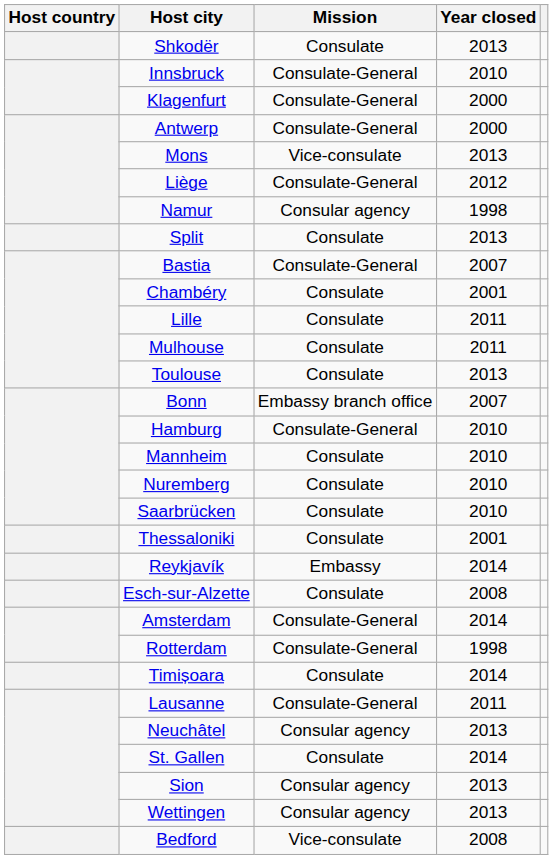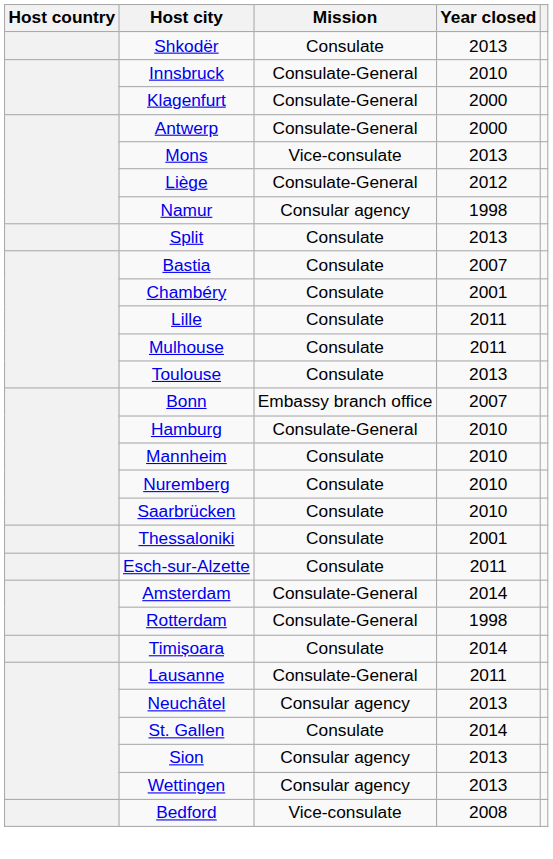 <table class="wikitable plainrowheaders" style="text-align:center;">
 <tr>
 <th scope="col">Host country</th>
 <th scope="col">Host city</th>
 <th scope="col">Mission</th>
 <th scope="col">Year closed</th>
 <th scope="col"></th>
 </tr>
 <tr>
 <th scope="row"></th>
 <td><a href='#'>Shkodër</a></td>
 <td>Consulate</td>
 <td>2013</td>
 <td></td>
 </tr>
 <tr>
 <th scope="row" rowspan="2"></th>
 <td><a href='#'>Innsbruck</a></td>
 <td>Consulate-General</td>
 <td>2010</td>
 <td></td>
 </tr>
 <tr>
 <td><a href='#'>Klagenfurt</a></td>
 <td>Consulate-General</td>
 <td>2000</td>
 <td></td>
 </tr>
 <tr>
 <th scope="row" rowspan="4"></th>
 <td><a href='#'>Antwerp</a></td>
 <td>Consulate-General</td>
 <td>2000</td>
 <td></td>
 </tr>
 <tr>
 <td><a href='#'>Mons</a></td>
 <td>Vice-consulate</td>
 <td>2013</td>
 <td></td>
 </tr>
 <tr>
 <td><a href='#'>Liège</a></td>
 <td>Consulate-General</td>
 <td>2012</td>
 <td></td>
 </tr>
 <tr>
 <td><a href='#'>Namur</a></td>
 <td>Consular agency</td>
 <td>1998</td>
 <td></td>
 </tr>
 <tr>
 <th scope="row"></th>
 <td><a href='#'>Split</a></td>
 <td>Consulate</td>
 <td>2013</td>
 <td></td>
 </tr>
 <tr>
 <th scope="row" rowspan="5"></th>
 <td><a href='#'>Bastia</a></td>
-<td>Consulate-General</td>
+<td>Consulate</td>
 <td>2007</td>
 <td></td>
 </tr>
 <tr>
 <td><a href='#'>Chambéry</a></td>
 <td>Consulate</td>
 <td>2001</td>
 <td></td>
 </tr>
 <tr>
 <td><a href='#'>Lille</a></td>
 <td>Consulate</td>
 <td>2011</td>
 <td></td>
 </tr>
 <tr>
 <td><a href='#'>Mulhouse</a></td>
 <td>Consulate</td>
 <td>2011</td>
 <td></td>
 </tr>
 <tr>
 <td><a href='#'>Toulouse</a></td>
 <td>Consulate</td>
 <td>2013</td>
 <td></td>
 </tr>
 <tr>
 <th scope="row" rowspan="5"></th>
 <td><a href='#'>Bonn</a></td>
 <td>Embassy branch office</td>
 <td>2007</td>
 <td></td>
 </tr>
 <tr>
 <td><a href='#'>Hamburg</a></td>
 <td>Consulate-General</td>
 <td>2010</td>
 <td></td>
 </tr>
 <tr>
 <td><a href='#'>Mannheim</a></td>
 <td>Consulate</td>
 <td>2010</td>
 <td></td>
 </tr>
 <tr>
 <td><a href='#'>Nuremberg</a></td>
 <td>Consulate</td>
 <td>2010</td>
 <td></td>
 </tr>
 <tr>
 <td><a href='#'>Saarbrücken</a></td>
 <td>Consulate</td>
 <td>2010</td>
 <td></td>
 </tr>
 <tr>
 <th scope="row"></th>
 <td><a href='#'>Thessaloniki</a></td>
 <td>Consulate</td>
 <td>2001</td>
 <td></td>
 </tr>
 <tr>
 <th scope="row"></th>
-<td><a href='#'>Reykjavík</a></td>
-<td>Embassy</td>
-<td>2014</td>
-<td></td>
-</tr>
-<tr>
-<th scope="row"></th>
 <td><a href='#'>Esch-sur-Alzette</a></td>
 <td>Consulate</td>
-<td>2008</td>
+<td>2011</td>
 <td></td>
 </tr>
 <tr>
 <th scope="row" rowspan="2"></th>
 <td><a href='#'>Amsterdam</a></td>
 <td>Consulate-General</td>
 <td>2014</td>
 <td></td>
 </tr>
 <tr>
 <td><a href='#'>Rotterdam</a></td>
 <td>Consulate-General</td>
 <td>1998</td>
 <td></td>
 </tr>
 <tr>
 <th scope="row"></th>
 <td><a href='#'>Timișoara</a></td>
 <td>Consulate</td>
 <td>2014</td>
 <td></td>
 </tr>
 <tr>
 <th scope="row"  rowspan="5"></th>
 <td><a href='#'>Lausanne</a></td>
 <td>Consulate-General</td>
 <td>2011</td>
 <td></td>
 </tr>
 <tr>
 <td><a href='#'>Neuchâtel</a></td>
 <td>Consular agency</td>
 <td>2013</td>
 <td></td>
 </tr>
 <tr>
 <td><a href='#'>St. Gallen</a></td>
 <td>Consulate</td>
 <td>2014</td>
 <td></td>
 </tr>
 <tr>
 <td><a href='#'>Sion</a></td>
 <td>Consular agency</td>
 <td>2013</td>
 <td></td>
 </tr>
 <tr>
 <td><a href='#'>Wettingen</a></td>
 <td>Consular agency</td>
 <td>2013</td>
 <td></td>
 </tr>
 <tr>
 <th scope="row"></th>
 <td><a href='#'>Bedford</a></td>
 <td>Vice-consulate</td>
 <td>2008</td>
 <td></td>
 </tr>
 </table>
